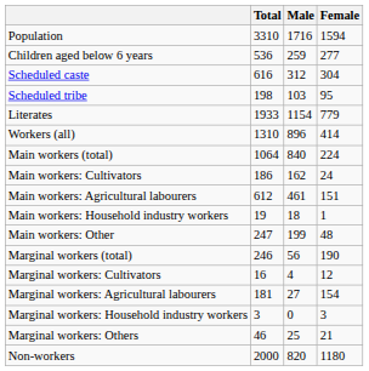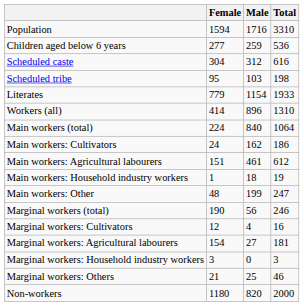 <table class="wikitable sortable">
 <tr>
 <th></th>
+<th>Female</th>
+<th>Male</th>
 <th>Total</th>
-<th>Male</th>
-<th>Female</th>
 </tr>
 <tr>
 <td>Population</td>
+<td>1594</td>
+<td>1716</td>
 <td>3310</td>
-<td>1716</td>
-<td>1594</td>
 </tr>
 <tr>
 <td>Children aged below 6 years</td>
+<td>277</td>
+<td>259</td>
 <td>536</td>
-<td>259</td>
-<td>277</td>
 </tr>
 <tr>
 <td><a href='#'>Scheduled caste</a></td>
+<td>304</td>
+<td>312</td>
 <td>616</td>
-<td>312</td>
-<td>304</td>
 </tr>
 <tr>
 <td><a href='#'>Scheduled tribe</a></td>
+<td>95</td>
+<td>103</td>
 <td>198</td>
-<td>103</td>
-<td>95</td>
 </tr>
 <tr>
 <td>Literates</td>
+<td>779</td>
+<td>1154</td>
 <td>1933</td>
-<td>1154</td>
-<td>779</td>
 </tr>
 <tr>
 <td>Workers (all)</td>
+<td>414</td>
+<td>896</td>
 <td>1310</td>
-<td>896</td>
-<td>414</td>
 </tr>
 <tr>
 <td>Main workers (total)</td>
+<td>224</td>
+<td>840</td>
 <td>1064</td>
-<td>840</td>
-<td>224</td>
 </tr>
 <tr>
 <td>Main workers: Cultivators</td>
+<td>24</td>
+<td>162</td>
 <td>186</td>
-<td>162</td>
-<td>24</td>
 </tr>
 <tr>
 <td>Main workers: Agricultural labourers</td>
+<td>151</td>
+<td>461</td>
 <td>612</td>
-<td>461</td>
-<td>151</td>
 </tr>
 <tr>
 <td>Main workers: Household industry workers</td>
+<td>1</td>
+<td>18</td>
 <td>19</td>
-<td>18</td>
-<td>1</td>
 </tr>
 <tr>
 <td>Main workers: Other</td>
+<td>48</td>
+<td>199</td>
 <td>247</td>
-<td>199</td>
-<td>48</td>
 </tr>
 <tr>
 <td>Marginal workers (total)</td>
+<td>190</td>
+<td>56</td>
 <td>246</td>
-<td>56</td>
-<td>190</td>
 </tr>
 <tr>
 <td>Marginal workers: Cultivators</td>
+<td>12</td>
+<td>4</td>
 <td>16</td>
-<td>4</td>
-<td>12</td>
 </tr>
 <tr>
 <td>Marginal workers: Agricultural labourers</td>
+<td>154</td>
+<td>27</td>
 <td>181</td>
-<td>27</td>
-<td>154</td>
 </tr>
 <tr>
 <td>Marginal workers: Household industry workers</td>
 <td>3</td>
 <td>0</td>
 <td>3</td>
 </tr>
 <tr>
 <td>Marginal workers: Others</td>
+<td>21</td>
+<td>25</td>
 <td>46</td>
-<td>25</td>
-<td>21</td>
 </tr>
 <tr>
 <td>Non-workers</td>
+<td>1180</td>
+<td>820</td>
 <td>2000</td>
-<td>820</td>
-<td>1180</td>
 </tr>
 </table>
